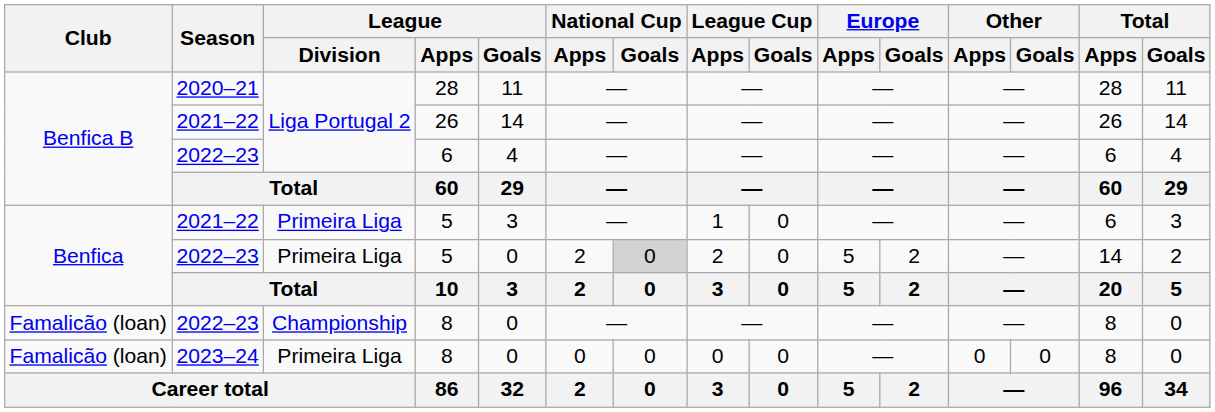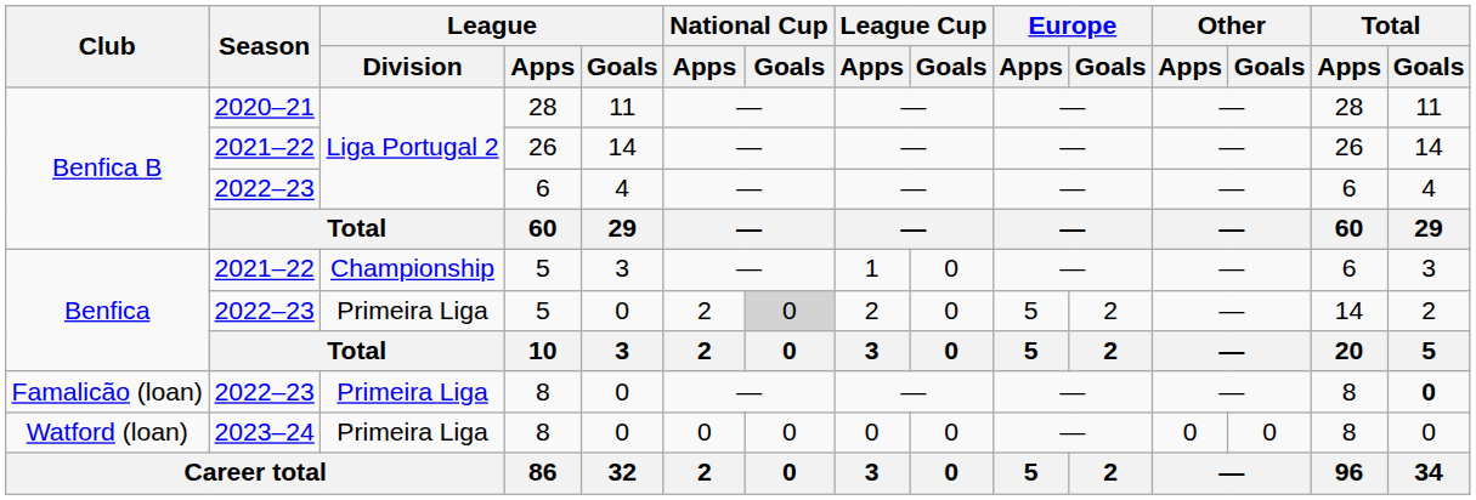 <table class="wikitable" style="text-align:center">
 <tr>
 <th rowspan="2">Club</th>
 <th rowspan="2">Season</th>
 <th colspan="3">League</th>
 <th colspan="2">National Cup</th>
 <th colspan="2">League Cup</th>
 <th colspan="2"><a href='#'>Europe</a></th>
 <th colspan="2">Other</th>
 <th colspan="2">Total</th>
 </tr>
 <tr>
 <th>Division</th>
 <th>Apps</th>
 <th>Goals</th>
 <th>Apps</th>
 <th>Goals</th>
 <th>Apps</th>
 <th>Goals</th>
 <th>Apps</th>
 <th>Goals</th>
 <th>Apps</th>
 <th>Goals</th>
 <th>Apps</th>
 <th>Goals</th>
 </tr>
 <tr>
 <td rowspan="4"><a href='#'>Benfica B</a></td>
 <td><a href='#'>2020–21</a></td>
 <td rowspan="3"><a href='#'>Liga Portugal 2</a></td>
 <td>28</td>
 <td>11</td>
 <td colspan="2">—</td>
 <td colspan="2">—</td>
 <td colspan="2">—</td>
 <td colspan="2">—</td>
 <td>28</td>
 <td>11</td>
 </tr>
 <tr>
 <td><a href='#'>2021–22</a></td>
 <td>26</td>
 <td>14</td>
 <td colspan="2">—</td>
 <td colspan="2">—</td>
 <td colspan="2">—</td>
 <td colspan="2">—</td>
 <td>26</td>
 <td>14</td>
 </tr>
 <tr>
 <td><a href='#'>2022–23</a></td>
 <td>6</td>
 <td>4</td>
 <td colspan="2">—</td>
 <td colspan="2">—</td>
 <td colspan="2">—</td>
 <td colspan="2">—</td>
 <td>6</td>
 <td>4</td>
 </tr>
 <tr>
 <th colspan="2">Total</th>
 <th>60</th>
 <th>29</th>
 <th colspan="2">—</th>
 <th colspan="2">—</th>
 <th colspan="2">—</th>
 <th colspan="2">—</th>
 <th>60</th>
 <th>29</th>
 </tr>
 <tr>
 <td rowspan="3"><a href='#'>Benfica</a></td>
 <td><a href='#'>2021–22</a></td>
-<td rowspan="1"><a href='#'>Primeira Liga</a></td>
+<td><a href='#'>Championship</a></td>
 <td>5</td>
 <td>3</td>
 <td colspan="2">—</td>
 <td>1</td>
 <td>0</td>
 <td colspan="2">—</td>
 <td colspan="2">—</td>
 <td>6</td>
 <td>3</td>
 </tr>
 <tr>
 <td><a href='#'>2022–23</a></td>
 <td>Primeira Liga</td>
 <td>5</td>
 <td>0</td>
 <td>2</td>
 <td style="background: lightgrey;">0</td>
 <td>2</td>
 <td>0</td>
 <td>5</td>
 <td>2</td>
 <td colspan="2">—</td>
 <td>14</td>
 <td>2</td>
 </tr>
 <tr>
 <th colspan="2">Total</th>
 <th>10</th>
 <th>3</th>
 <th>2</th>
 <th>0</th>
 <th>3</th>
 <th>0</th>
 <th>5</th>
 <th>2</th>
 <th colspan="2">—</th>
 <th>20</th>
 <th>5</th>
 </tr>
 <tr>
 <td><a href='#'>Famalicão</a> (loan)</td>
 <td><a href='#'>2022–23</a></td>
-<td><a href='#'>Championship</a></td>
+<td rowspan="1"><a href='#'>Primeira Liga</a></td>
 <td>8</td>
 <td>0</td>
 <td colspan="2">—</td>
 <td colspan="2">—</td>
 <td colspan="2">—</td>
 <td colspan="2">—</td>
 <td>8</td>
-<td>0</td>
+<td><strong>0</strong></td>
 </tr>
 <tr>
-<td><a href='#'>Famalicão</a> (loan)</td>
+<td><a href='#'>Watford</a> (loan)</td>
 <td><a href='#'>2023–24</a></td>
 <td>Primeira Liga</td>
 <td>8</td>
 <td>0</td>
 <td>0</td>
 <td>0</td>
 <td>0</td>
 <td>0</td>
 <td colspan="2">—</td>
 <td>0</td>
 <td>0</td>
 <td>8</td>
 <td>0</td>
 </tr>
 <tr>
 <th colspan="3">Career total</th>
 <th>86</th>
 <th>32</th>
 <th>2</th>
 <th>0</th>
 <th>3</th>
 <th>0</th>
 <th>5</th>
 <th>2</th>
 <th colspan="2">—</th>
 <th>96</th>
 <th>34</th>
 </tr>
 </table>
